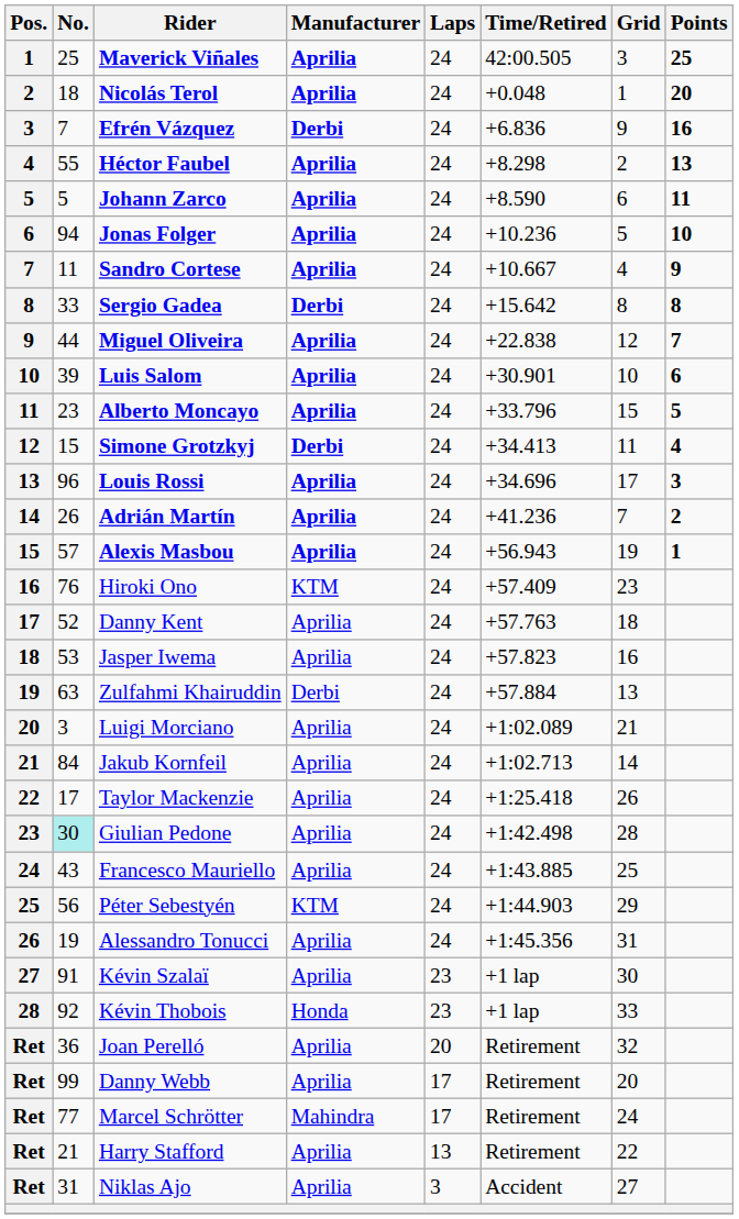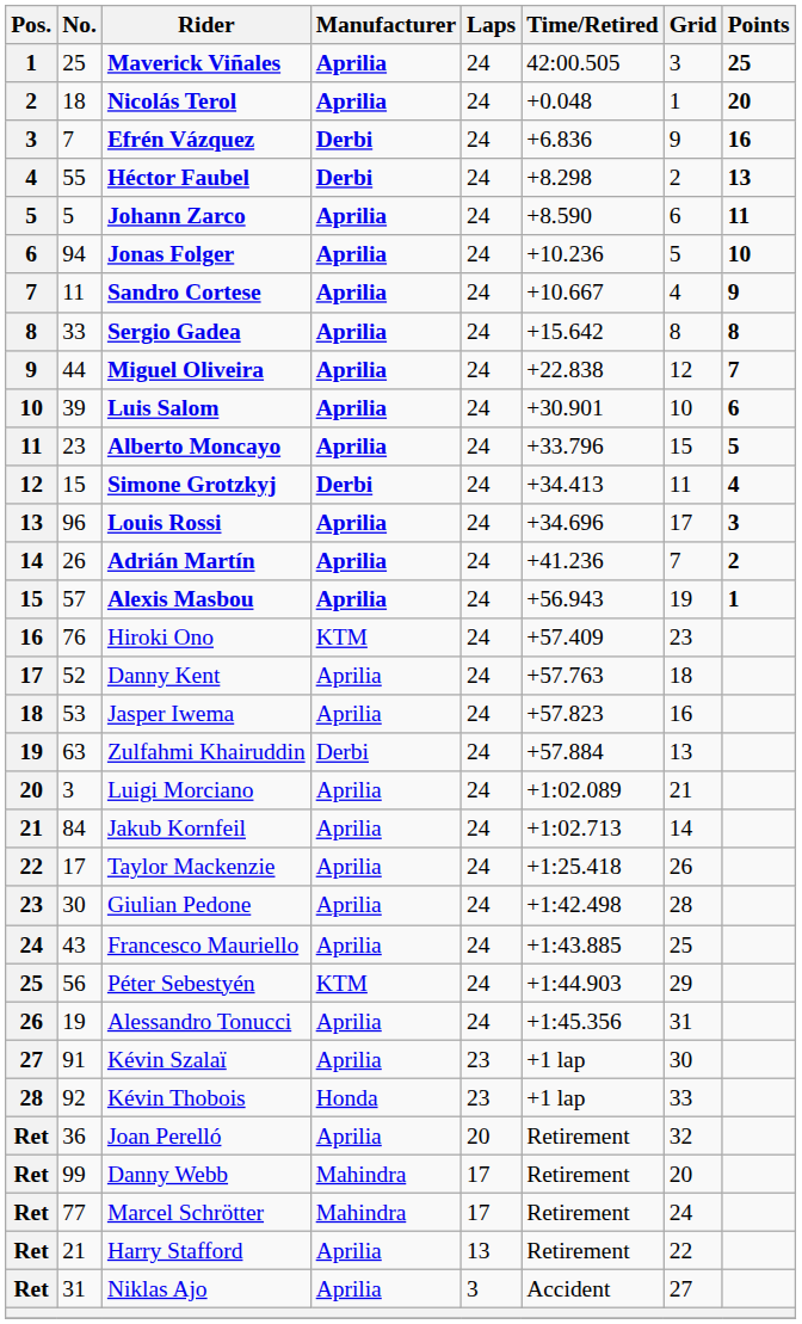 <table class="wikitable" style="font-size: 95%;">
 <tr>
 <th>Pos.</th>
 <th>No.</th>
 <th>Rider</th>
 <th>Manufacturer</th>
 <th>Laps</th>
 <th>Time/Retired</th>
 <th>Grid</th>
 <th>Points</th>
 </tr>
 <tr>
 <th>1</th>
 <td>25</td>
 <td> <strong><a href='#'>Maverick Viñales</a></strong></td>
 <td><strong><a href='#'>Aprilia</a></strong></td>
 <td>24</td>
 <td>42:00.505</td>
 <td>3</td>
 <td><strong>25</strong></td>
 </tr>
 <tr>
 <th>2</th>
 <td>18</td>
 <td> <strong><a href='#'>Nicolás Terol</a></strong></td>
 <td><strong><a href='#'>Aprilia</a></strong></td>
 <td>24</td>
 <td>+0.048</td>
 <td>1</td>
 <td><strong>20</strong></td>
 </tr>
 <tr>
 <th>3</th>
 <td>7</td>
 <td> <strong><a href='#'>Efrén Vázquez</a></strong></td>
 <td><strong><a href='#'>Derbi</a></strong></td>
 <td>24</td>
 <td>+6.836</td>
 <td>9</td>
 <td><strong>16</strong></td>
 </tr>
 <tr>
 <th>4</th>
 <td>55</td>
 <td> <strong><a href='#'>Héctor Faubel</a></strong></td>
-<td><strong><a href='#'>Aprilia</a></strong></td>
+<td><strong><a href='#'>Derbi</a></strong></td>
 <td>24</td>
 <td>+8.298</td>
 <td>2</td>
 <td><strong>13</strong></td>
 </tr>
 <tr>
 <th>5</th>
 <td>5</td>
 <td> <strong><a href='#'>Johann Zarco</a></strong></td>
 <td><strong><a href='#'>Aprilia</a></strong></td>
 <td>24</td>
 <td>+8.590</td>
 <td>6</td>
 <td><strong>11</strong></td>
 </tr>
 <tr>
 <th>6</th>
 <td>94</td>
 <td> <strong><a href='#'>Jonas Folger</a></strong></td>
 <td><strong><a href='#'>Aprilia</a></strong></td>
 <td>24</td>
 <td>+10.236</td>
 <td>5</td>
 <td><strong>10</strong></td>
 </tr>
 <tr>
 <th>7</th>
 <td>11</td>
 <td> <strong><a href='#'>Sandro Cortese</a></strong></td>
 <td><strong><a href='#'>Aprilia</a></strong></td>
 <td>24</td>
 <td>+10.667</td>
 <td>4</td>
 <td><strong>9</strong></td>
 </tr>
 <tr>
 <th>8</th>
 <td>33</td>
 <td> <strong><a href='#'>Sergio Gadea</a></strong></td>
-<td><strong><a href='#'>Derbi</a></strong></td>
+<td><strong><a href='#'>Aprilia</a></strong></td>
 <td>24</td>
 <td>+15.642</td>
 <td>8</td>
 <td><strong>8</strong></td>
 </tr>
 <tr>
 <th>9</th>
 <td>44</td>
 <td> <strong><a href='#'>Miguel Oliveira</a></strong></td>
 <td><strong><a href='#'>Aprilia</a></strong></td>
 <td>24</td>
 <td>+22.838</td>
 <td>12</td>
 <td><strong>7</strong></td>
 </tr>
 <tr>
 <th>10</th>
 <td>39</td>
 <td> <strong><a href='#'>Luis Salom</a></strong></td>
 <td><strong><a href='#'>Aprilia</a></strong></td>
 <td>24</td>
 <td>+30.901</td>
 <td>10</td>
 <td><strong>6</strong></td>
 </tr>
 <tr>
 <th>11</th>
 <td>23</td>
 <td> <strong><a href='#'>Alberto Moncayo</a></strong></td>
 <td><strong><a href='#'>Aprilia</a></strong></td>
 <td>24</td>
 <td>+33.796</td>
 <td>15</td>
 <td><strong>5</strong></td>
 </tr>
 <tr>
 <th>12</th>
 <td>15</td>
 <td> <strong><a href='#'>Simone Grotzkyj</a></strong></td>
 <td><strong><a href='#'>Derbi</a></strong></td>
 <td>24</td>
 <td>+34.413</td>
 <td>11</td>
 <td><strong>4</strong></td>
 </tr>
 <tr>
 <th>13</th>
 <td>96</td>
 <td> <strong><a href='#'>Louis Rossi</a></strong></td>
 <td><strong><a href='#'>Aprilia</a></strong></td>
 <td>24</td>
 <td>+34.696</td>
 <td>17</td>
 <td><strong>3</strong></td>
 </tr>
 <tr>
 <th>14</th>
 <td>26</td>
 <td> <strong><a href='#'>Adrián Martín</a></strong></td>
 <td><strong><a href='#'>Aprilia</a></strong></td>
 <td>24</td>
 <td>+41.236</td>
 <td>7</td>
 <td><strong>2</strong></td>
 </tr>
 <tr>
 <th>15</th>
 <td>57</td>
 <td> <strong><a href='#'>Alexis Masbou</a></strong></td>
 <td><strong><a href='#'>Aprilia</a></strong></td>
 <td>24</td>
 <td>+56.943</td>
 <td>19</td>
 <td><strong>1</strong></td>
 </tr>
 <tr>
 <th>16</th>
 <td>76</td>
 <td> <a href='#'>Hiroki Ono</a></td>
 <td><a href='#'>KTM</a></td>
 <td>24</td>
 <td>+57.409</td>
 <td>23</td>
 <td></td>
 </tr>
 <tr>
 <th>17</th>
 <td>52</td>
 <td> <a href='#'>Danny Kent</a></td>
 <td><a href='#'>Aprilia</a></td>
 <td>24</td>
 <td>+57.763</td>
 <td>18</td>
 <td></td>
 </tr>
 <tr>
 <th>18</th>
 <td>53</td>
 <td> <a href='#'>Jasper Iwema</a></td>
 <td><a href='#'>Aprilia</a></td>
 <td>24</td>
 <td>+57.823</td>
 <td>16</td>
 <td></td>
 </tr>
 <tr>
 <th>19</th>
 <td>63</td>
 <td> <a href='#'>Zulfahmi Khairuddin</a></td>
 <td><a href='#'>Derbi</a></td>
 <td>24</td>
 <td>+57.884</td>
 <td>13</td>
 <td></td>
 </tr>
 <tr>
 <th>20</th>
 <td>3</td>
 <td> <a href='#'>Luigi Morciano</a></td>
 <td><a href='#'>Aprilia</a></td>
 <td>24</td>
 <td>+1:02.089</td>
 <td>21</td>
 <td></td>
 </tr>
 <tr>
 <th>21</th>
 <td>84</td>
 <td> <a href='#'>Jakub Kornfeil</a></td>
 <td><a href='#'>Aprilia</a></td>
 <td>24</td>
 <td>+1:02.713</td>
 <td>14</td>
 <td></td>
 </tr>
 <tr>
 <th>22</th>
 <td>17</td>
 <td> <a href='#'>Taylor Mackenzie</a></td>
 <td><a href='#'>Aprilia</a></td>
 <td>24</td>
 <td>+1:25.418</td>
 <td>26</td>
 <td></td>
 </tr>
 <tr>
 <th>23</th>
-<td style="background: paleturquoise;">30</td>
+<td>30</td>
 <td> <a href='#'>Giulian Pedone</a></td>
 <td><a href='#'>Aprilia</a></td>
 <td>24</td>
 <td>+1:42.498</td>
 <td>28</td>
 <td></td>
 </tr>
 <tr>
 <th>24</th>
 <td>43</td>
 <td> <a href='#'>Francesco Mauriello</a></td>
 <td><a href='#'>Aprilia</a></td>
 <td>24</td>
 <td>+1:43.885</td>
 <td>25</td>
 <td></td>
 </tr>
 <tr>
 <th>25</th>
 <td>56</td>
 <td> <a href='#'>Péter Sebestyén</a></td>
 <td><a href='#'>KTM</a></td>
 <td>24</td>
 <td>+1:44.903</td>
 <td>29</td>
 <td></td>
 </tr>
 <tr>
 <th>26</th>
 <td>19</td>
 <td> <a href='#'>Alessandro Tonucci</a></td>
 <td><a href='#'>Aprilia</a></td>
 <td>24</td>
 <td>+1:45.356</td>
 <td>31</td>
 <td></td>
 </tr>
 <tr>
 <th>27</th>
 <td>91</td>
 <td> <a href='#'>Kévin Szalaï</a></td>
 <td><a href='#'>Aprilia</a></td>
 <td>23</td>
 <td>+1 lap</td>
 <td>30</td>
 <td></td>
 </tr>
 <tr>
 <th>28</th>
 <td>92</td>
 <td> <a href='#'>Kévin Thobois</a></td>
 <td><a href='#'>Honda</a></td>
 <td>23</td>
 <td>+1 lap</td>
 <td>33</td>
 <td></td>
 </tr>
 <tr>
 <th>Ret</th>
 <td>36</td>
 <td> <a href='#'>Joan Perelló</a></td>
 <td><a href='#'>Aprilia</a></td>
 <td>20</td>
 <td>Retirement</td>
 <td>32</td>
 <td></td>
 </tr>
 <tr>
 <th>Ret</th>
 <td>99</td>
 <td> <a href='#'>Danny Webb</a></td>
-<td><a href='#'>Aprilia</a></td>
+<td><a href='#'>Mahindra</a></td>
 <td>17</td>
 <td>Retirement</td>
 <td>20</td>
 <td></td>
 </tr>
 <tr>
 <th>Ret</th>
 <td>77</td>
 <td> <a href='#'>Marcel Schrötter</a></td>
 <td><a href='#'>Mahindra</a></td>
 <td>17</td>
 <td>Retirement</td>
 <td>24</td>
 <td></td>
 </tr>
 <tr>
 <th>Ret</th>
 <td>21</td>
 <td> <a href='#'>Harry Stafford</a></td>
 <td><a href='#'>Aprilia</a></td>
 <td>13</td>
 <td>Retirement</td>
 <td>22</td>
 <td></td>
 </tr>
 <tr>
 <th>Ret</th>
 <td>31</td>
 <td> <a href='#'>Niklas Ajo</a></td>
 <td><a href='#'>Aprilia</a></td>
 <td>3</td>
 <td>Accident</td>
 <td>27</td>
 <td></td>
 </tr>
 <tr>
 <th colspan=8></th>
 </tr>
 <tr>
 </tr>
 </table>
